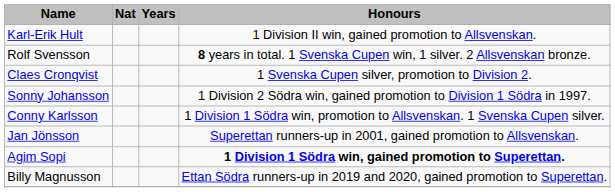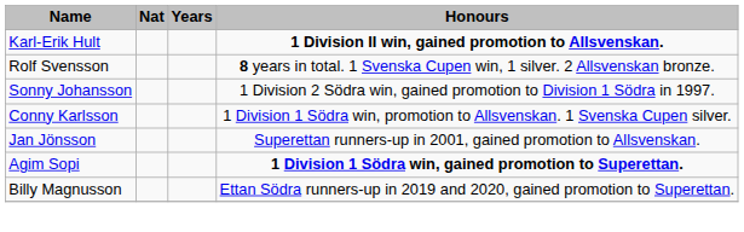 <table class="wikitable sortable" style="text-align:center;">
 <tr>
 <th style="background:#C0C0C0; color:black;" scope="col">Name</th>
 <th style="background:#C0C0C0; color:black;" scope="col">Nat</th>
 <th style="background:#C0C0C0; color:black;" scope="col">Years</th>
 <th style="background:#C0C0C0; color:black;" scope="col">Honours</th>
 </tr>
 <tr>
 <td align="left"><a href='#'>Karl-Erik Hult</a></td>
 <td align="left"></td>
 <td></td>
-<td>1 Division II win, gained promotion to <a href='#'>Allsvenskan</a>.</td>
+<td><strong>1 Division II win, gained promotion to <a href='#'>Allsvenskan</a>.</strong></td>
 </tr>
 <tr>
 <td align="left">Rolf Svensson</td>
 <td align="left"></td>
 <td></td>
 <td><strong>8</strong> years in total. 1 <a href='#'>Svenska Cupen</a> win, 1 silver. 2 <a href='#'>Allsvenskan</a> bronze.</td>
-</tr>
-<tr>
-<td align="left"><a href='#'>Claes Cronqvist</a></td>
-<td align="left"></td>
-<td></td>
-<td>1 <a href='#'>Svenska Cupen</a> silver, promotion to <a href='#'>Division 2</a>.</td>
 </tr>
 <tr>
 <td align="left"><a href='#'>Sonny Johansson</a></td>
 <td align="left"></td>
 <td></td>
 <td>1 Division 2 Södra win, gained promotion to <a href='#'>Division 1 Södra</a> in 1997.</td>
 </tr>
 <tr>
 <td align="left"><a href='#'>Conny Karlsson</a></td>
 <td align="left"></td>
 <td></td>
 <td>1 <a href='#'>Division 1 Södra</a> win, promotion to <a href='#'>Allsvenskan</a>. 1 <a href='#'>Svenska Cupen</a> silver.</td>
 </tr>
 <tr>
 <td align="left"><a href='#'>Jan Jönsson</a></td>
 <td align="left"></td>
 <td></td>
 <td><a href='#'>Superettan</a> runners-up in 2001, gained promotion to <a href='#'>Allsvenskan</a>.</td>
 </tr>
 <tr>
 <td align="left"><a href='#'>Agim Sopi</a></td>
 <td align="left"></td>
 <td></td>
 <td><strong>1 <a href='#'>Division 1 Södra</a> win, gained promotion to <a href='#'>Superettan</a>.</strong></td>
 </tr>
 <tr>
 <td align="left">Billy Magnusson</td>
 <td align="left"></td>
 <td></td>
 <td><a href='#'>Ettan Södra</a> runners-up in 2019 and 2020, gained promotion to <a href='#'>Superettan</a>.</td>
 </tr>
 <tr>
 </tr>
 </table>
